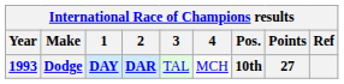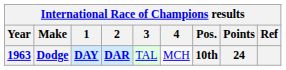 <table class="wikitable collapsible collapsed" style="text-align:center; font-size:75%">
 <tr>
 <th colspan=9><a href='#'>International Race of Champions</a> results</th>
 </tr>
 <tr>
 <th>Year</th>
 <th>Make</th>
 <th>1</th>
 <th>2</th>
 <th>3</th>
 <th>4</th>
 <th>Pos.</th>
 <th>Points</th>
 <th>Ref</th>
 </tr>
 <tr>
-<th><a href='#'>1993</a></th>
+<th><a href='#'>1963</a></th>
 <th><a href='#'>Dodge</a></th>
 <td style="background:#CFEAFF;"><strong><a href='#'>DAY</a></strong><br></td>
 <td style="background:#CFEAFF;"><strong><a href='#'>DAR</a><br></strong></td>
 <td style="background:#DFFFDF;"><a href='#'>TAL</a><br></td>
 <td><a href='#'>MCH</a></td>
 <th>10th</th>
-<th>27</th>
+<th>24</th>
 <th></th>
 </tr>
 </table>
